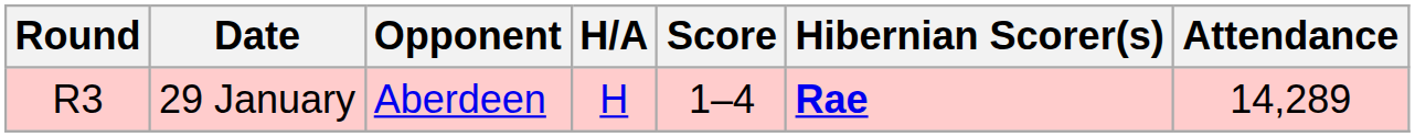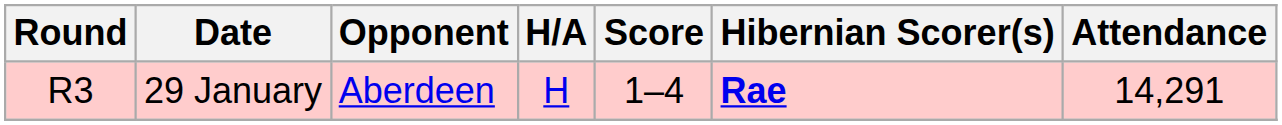 <table class="wikitable" style="text-align:center">
 <tr>
 <th>Round</th>
 <th>Date</th>
 <th>Opponent</th>
 <th>H/A</th>
 <th>Score</th>
 <th>Hibernian Scorer(s)</th>
 <th>Attendance</th>
 </tr>
 <tr bgcolor=#FFCCCC>
 <td>R3</td>
 <td align=left>29 January</td>
 <td align=left><a href='#'>Aberdeen</a></td>
 <td><a href='#'>H</a></td>
 <td>1–4</td>
 <td align=left><strong><a href='#'>Rae</a></strong></td>
-<td>14,289</td>
+<td>14,291</td>
 </tr>
 <tr>
 </tr>
 </table>
